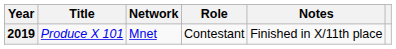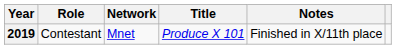 <table class="wikitable plainrowheaders">
 <tr>
 <th scope="col">Year</th>
+<th scope="col">Role</th>
+<th scope="col">Network</th>
 <th scope="col">Title</th>
-<th scope="col">Network</th>
-<th scope="col">Role</th>
 <th scope="col">Notes</th>
 <th scope="col" class="unsortable"></th>
 </tr>
 <tr>
 <th scope="row">2019</th>
+<td>Contestant</td>
+<td><a href='#'>Mnet</a></td>
 <td><em><a href='#'>Produce X 101</a></em></td>
-<td><a href='#'>Mnet</a></td>
-<td>Contestant</td>
 <td>Finished in X/11th place</td>
 <td></td>
 </tr>
 </table>
